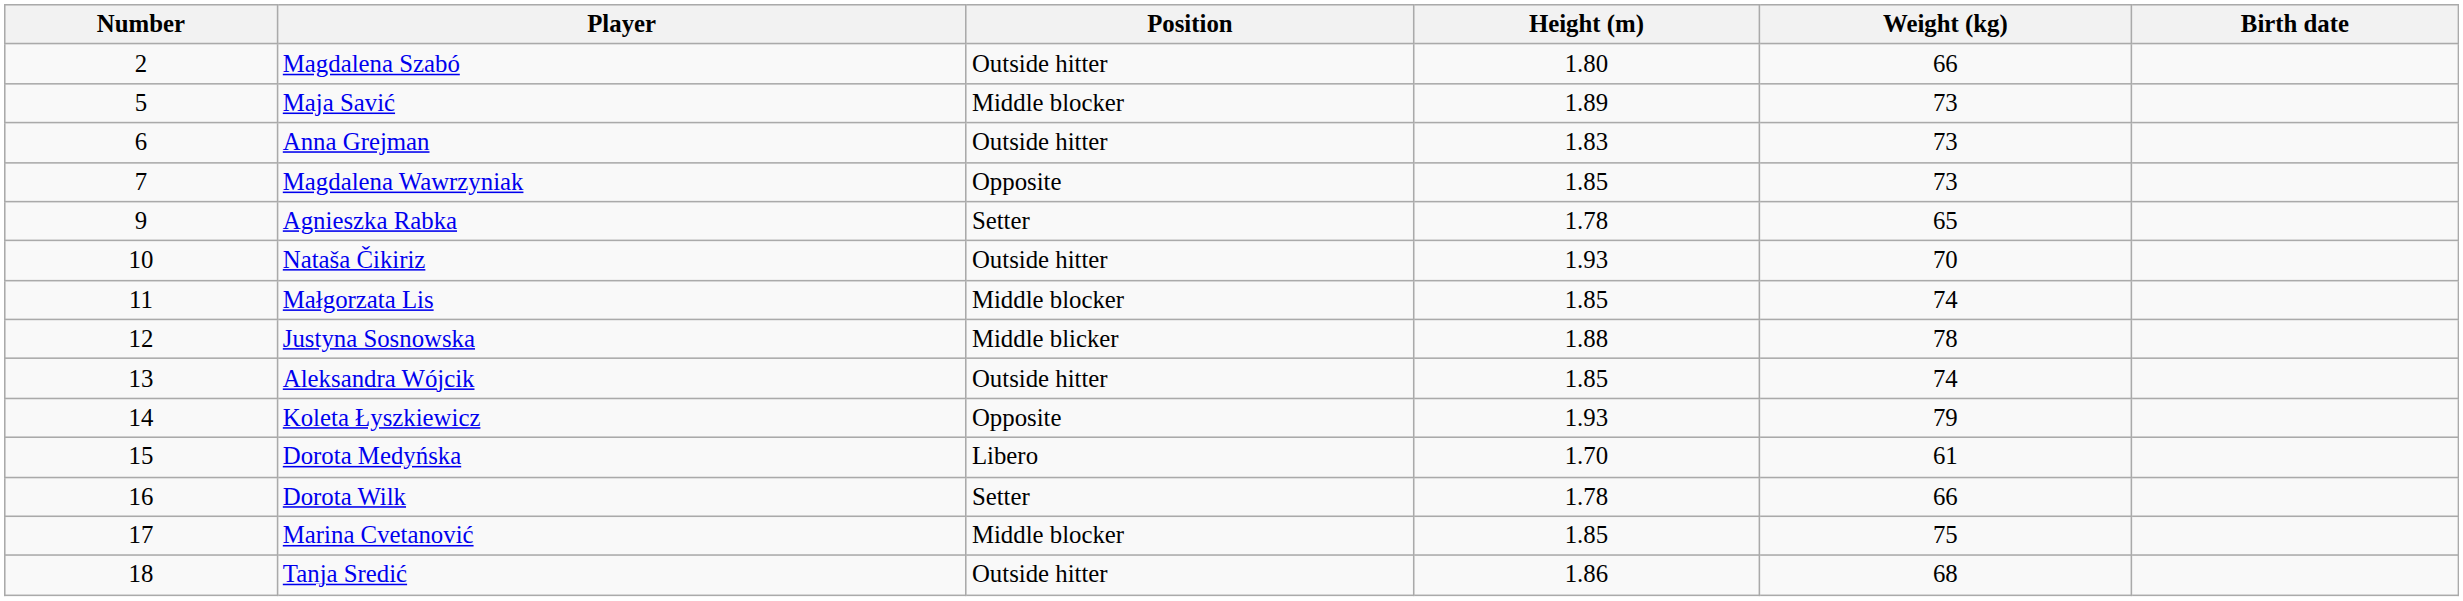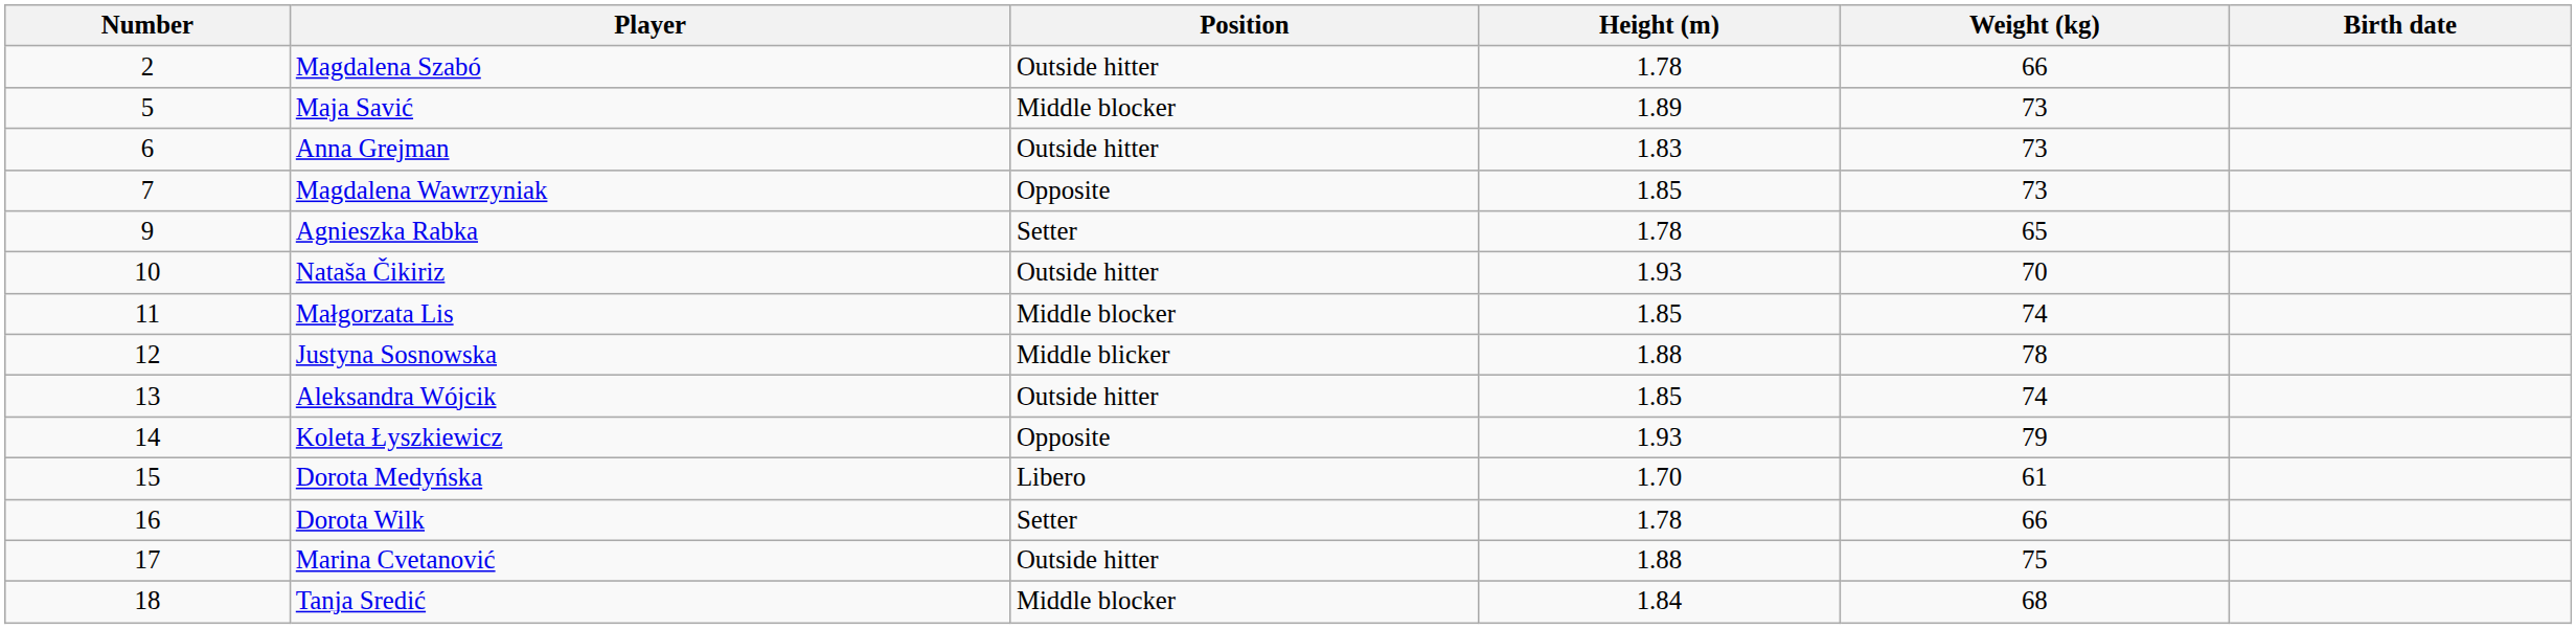 <table class="wikitable" style="width:100%;">
 <tr>
 <th>Number</th>
 <th>Player</th>
 <th>Position</th>
 <th>Height (m)</th>
 <th>Weight (kg)</th>
 <th>Birth date</th>
 </tr>
 <tr>
 <td align=center>2</td>
 <td> <a href='#'>Magdalena Szabó</a></td>
 <td>Outside hitter</td>
-<td align=center>1.80</td>
+<td align=center>1.78</td>
 <td align=center>66</td>
 <td></td>
 </tr>
 <tr>
 <td align=center>5</td>
 <td> <a href='#'>Maja Savić</a></td>
 <td>Middle blocker</td>
 <td align=center>1.89</td>
 <td align=center>73</td>
 <td></td>
 </tr>
 <tr>
 <td align=center>6</td>
 <td> <a href='#'>Anna Grejman</a></td>
 <td>Outside hitter</td>
 <td align=center>1.83</td>
 <td align=center>73</td>
 <td></td>
 </tr>
 <tr>
 <td align=center>7</td>
 <td> <a href='#'>Magdalena Wawrzyniak</a></td>
 <td>Opposite</td>
 <td align=center>1.85</td>
 <td align=center>73</td>
 <td></td>
 </tr>
 <tr>
 <td align=center>9</td>
 <td> <a href='#'>Agnieszka Rabka</a></td>
 <td>Setter</td>
 <td align=center>1.78</td>
 <td align=center>65</td>
 <td></td>
 </tr>
 <tr>
 <td align=center>10</td>
 <td> <a href='#'>Nataša Čikiriz</a></td>
 <td>Outside hitter</td>
 <td align=center>1.93</td>
 <td align=center>70</td>
 <td></td>
 </tr>
 <tr>
 <td align=center>11</td>
 <td> <a href='#'>Małgorzata Lis</a></td>
 <td>Middle blocker</td>
 <td align=center>1.85</td>
 <td align=center>74</td>
 <td></td>
 </tr>
 <tr>
 <td align=center>12</td>
 <td> <a href='#'>Justyna Sosnowska</a></td>
 <td>Middle blicker</td>
 <td align=center>1.88</td>
 <td align=center>78</td>
 <td></td>
 </tr>
 <tr>
 <td align=center>13</td>
 <td> <a href='#'>Aleksandra Wójcik</a></td>
 <td>Outside hitter</td>
 <td align=center>1.85</td>
 <td align=center>74</td>
 <td></td>
 </tr>
 <tr>
 <td align=center>14</td>
 <td> <a href='#'>Koleta Łyszkiewicz</a></td>
 <td>Opposite</td>
 <td align=center>1.93</td>
 <td align=center>79</td>
 <td></td>
 </tr>
 <tr>
 <td align=center>15</td>
 <td> <a href='#'>Dorota Medyńska</a></td>
 <td>Libero</td>
 <td align=center>1.70</td>
 <td align=center>61</td>
 <td></td>
 </tr>
 <tr>
 <td align=center>16</td>
 <td> <a href='#'>Dorota Wilk</a></td>
 <td>Setter</td>
 <td align=center>1.78</td>
 <td align=center>66</td>
 <td></td>
 </tr>
 <tr>
 <td align=center>17</td>
 <td> <a href='#'>Marina Cvetanović</a></td>
-<td>Middle blocker</td>
-<td align=center>1.85</td>
+<td>Outside hitter</td>
+<td align=center>1.88</td>
 <td align=center>75</td>
 <td></td>
 </tr>
 <tr>
 <td align=center>18</td>
 <td> <a href='#'>Tanja Sredić</a></td>
-<td>Outside hitter</td>
-<td align=center>1.86</td>
+<td>Middle blocker</td>
+<td align=center>1.84</td>
 <td align=center>68</td>
 <td></td>
 </tr>
 </table>
